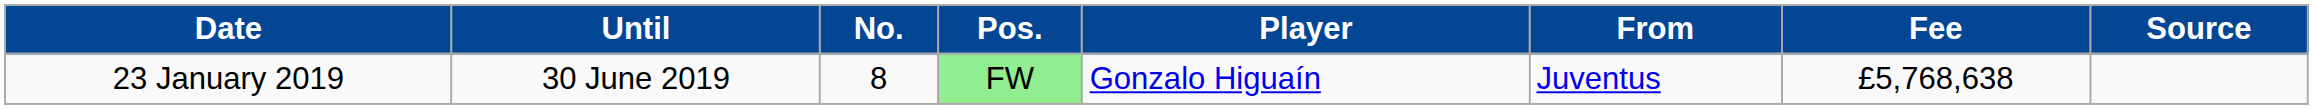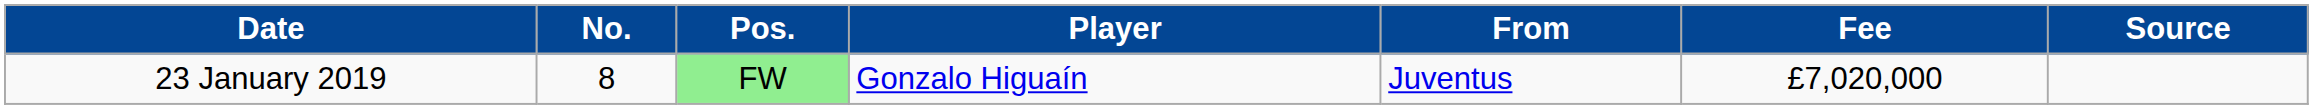 <table class="wikitable sortable" style="text-align:center;width:75%;">
 <tr>
 <th style=background-color:#034694;color:#FFFFFF>Date</th>
-<th style=background-color:#034694;color:#FFFFFF>Until</th>
 <th style=background-color:#034694;color:#FFFFFF>No.</th>
 <th style=background-color:#034694;color:#FFFFFF>Pos.</th>
 <th style=background-color:#034694;color:#FFFFFF>Player</th>
 <th style=background-color:#034694;color:#FFFFFF>From</th>
 <th style=background-color:#034694;color:#FFFFFF data-sort-type="currency">Fee</th>
 <th style=background-color:#034694;color:#FFFFFF>Source</th>
 </tr>
 <tr>
 <td>23 January 2019</td>
-<td>30 June 2019</td>
 <td>8</td>
 <td style="background: lightgreen;">FW</td>
 <td align=left> <a href='#'>Gonzalo Higuaín</a></td>
 <td align=left> <a href='#'>Juventus</a></td>
-<td>£5,768,638</td>
+<td>£7,020,000</td>
 <td></td>
 </tr>
 </table>
